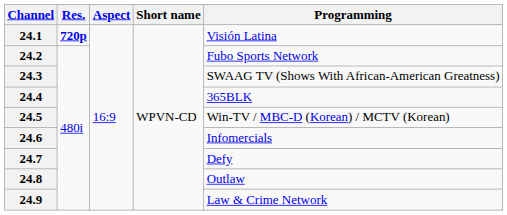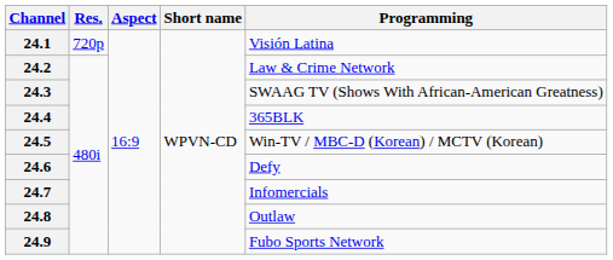 <table class="wikitable">
 <tr>
 <th scope = "col"><a href='#'>Channel</a></th>
 <th scope = "col"><a href='#'>Res.</a></th>
 <th scope = "col"><a href='#'>Aspect</a></th>
 <th scope = "col">Short name</th>
 <th scope = "col">Programming</th>
 </tr>
 <tr>
 <th scope = "row">24.1</th>
-<td><strong><a href='#'>720p</a></strong></td>
+<td><a href='#'>720p</a></td>
 <td rowspan=10><a href='#'>16:9</a></td>
 <td rowspan="9">WPVN-CD</td>
 <td><a href='#'>Visión Latina</a></td>
 </tr>
 <tr>
 <th scope = "row">24.2</th>
 <td rowspan="8"><a href='#'>480i</a></td>
-<td><a href='#'>Fubo Sports Network</a></td>
+<td><a href='#'>Law & Crime Network</a></td>
 </tr>
 <tr>
 <th scope = "row">24.3</th>
 <td>SWAAG TV (Shows With African-American Greatness)</td>
 </tr>
 <tr>
 <th scope = "row">24.4</th>
 <td><a href='#'>365BLK</a></td>
 </tr>
 <tr>
 <th scope = "row">24.5</th>
 <td>Win-TV / <a href='#'>MBC-D</a> (<a href='#'>Korean</a>) / MCTV (Korean)</td>
 </tr>
 <tr>
 <th scope = "row">24.6</th>
-<td><a href='#'>Infomercials</a></td>
+<td><a href='#'>Defy</a></td>
 </tr>
 <tr>
 <th scope = "row">24.7</th>
-<td><a href='#'>Defy</a></td>
+<td><a href='#'>Infomercials</a></td>
 </tr>
 <tr>
 <th scope = "row">24.8</th>
 <td><a href='#'>Outlaw</a></td>
 </tr>
 <tr>
 <th scope = "row">24.9</th>
-<td><a href='#'>Law & Crime Network</a></td>
+<td><a href='#'>Fubo Sports Network</a></td>
 </tr>
 </table>
